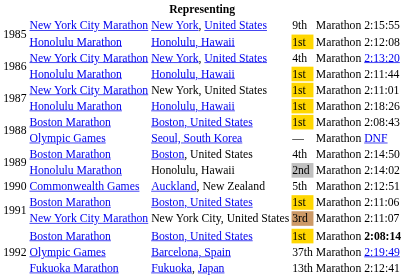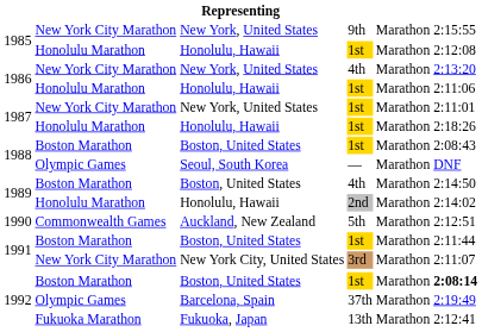 <table>
 <tr>
 <th colspan="6">Representing </th>
 </tr>
 <tr>
 <td rowspan=2>1985</td>
 <td><a href='#'>New York City Marathon</a></td>
 <td><a href='#'>New York</a>, <a href='#'>United States</a></td>
 <td>9th</td>
 <td>Marathon</td>
 <td>2:15:55</td>
 </tr>
 <tr>
 <td><a href='#'>Honolulu Marathon</a></td>
 <td><a href='#'>Honolulu, Hawaii</a></td>
 <td bgcolor="gold">1st</td>
 <td>Marathon</td>
 <td>2:12:08</td>
 </tr>
 <tr>
 <td rowspan=2>1986</td>
 <td><a href='#'>New York City Marathon</a></td>
 <td><a href='#'>New York</a>, <a href='#'>United States</a></td>
 <td>4th</td>
 <td>Marathon</td>
 <td><a href='#'>2:13:20</a></td>
 </tr>
 <tr>
 <td><a href='#'>Honolulu Marathon</a></td>
 <td><a href='#'>Honolulu, Hawaii</a></td>
 <td bgcolor="gold">1st</td>
 <td>Marathon</td>
-<td>2:11:44</td>
+<td>2:11:06</td>
 </tr>
 <tr>
 <td rowspan=2>1987</td>
 <td><a href='#'>New York City Marathon</a></td>
 <td>New York, United States</td>
 <td bgcolor="gold">1st</td>
 <td>Marathon</td>
 <td>2:11:01</td>
 </tr>
 <tr>
 <td><a href='#'>Honolulu Marathon</a></td>
 <td><a href='#'>Honolulu, Hawaii</a></td>
 <td bgcolor="gold">1st</td>
 <td>Marathon</td>
 <td>2:18:26</td>
 </tr>
 <tr>
 <td rowspan=2>1988</td>
 <td><a href='#'>Boston Marathon</a></td>
 <td><a href='#'>Boston, United States</a></td>
 <td bgcolor="gold">1st</td>
 <td>Marathon</td>
 <td>2:08:43</td>
 </tr>
 <tr>
 <td><a href='#'>Olympic Games</a></td>
 <td><a href='#'>Seoul, South Korea</a></td>
 <td>—</td>
 <td>Marathon</td>
 <td><a href='#'>DNF</a></td>
 </tr>
 <tr>
 <td rowspan=2>1989</td>
 <td><a href='#'>Boston Marathon</a></td>
 <td><a href='#'>Boston</a>, United States</td>
 <td>4th</td>
 <td>Marathon</td>
 <td>2:14:50</td>
 </tr>
 <tr>
 <td><a href='#'>Honolulu Marathon</a></td>
 <td>Honolulu, Hawaii</td>
 <td bgcolor="silver">2nd</td>
 <td>Marathon</td>
 <td>2:14:02</td>
 </tr>
 <tr>
 <td>1990</td>
 <td><a href='#'>Commonwealth Games</a></td>
 <td><a href='#'>Auckland</a>, New Zealand</td>
 <td>5th</td>
 <td>Marathon</td>
 <td>2:12:51</td>
 </tr>
 <tr>
 <td rowspan=2>1991</td>
 <td><a href='#'>Boston Marathon</a></td>
 <td><a href='#'>Boston, United States</a></td>
 <td bgcolor="gold">1st</td>
 <td>Marathon</td>
-<td>2:11:06</td>
+<td>2:11:44</td>
 </tr>
 <tr>
 <td><a href='#'>New York City Marathon</a></td>
 <td>New York City, United States</td>
 <td bgcolor="cc9966">3rd</td>
 <td>Marathon</td>
 <td>2:11:07</td>
 </tr>
 <tr>
 </tr>
 <tr>
 <td rowspan=3>1992</td>
 <td><a href='#'>Boston Marathon</a></td>
 <td><a href='#'>Boston, United States</a></td>
 <td bgcolor="gold">1st</td>
 <td>Marathon</td>
 <td><strong>2:08:14</strong></td>
 </tr>
 <tr>
 <td><a href='#'>Olympic Games</a></td>
 <td><a href='#'>Barcelona, Spain</a></td>
 <td>37th</td>
 <td>Marathon</td>
 <td><a href='#'>2:19:49</a></td>
 </tr>
 <tr>
 <td><a href='#'>Fukuoka Marathon</a></td>
 <td><a href='#'>Fukuoka</a>, <a href='#'>Japan</a></td>
 <td>13th</td>
 <td>Marathon</td>
 <td>2:12:41</td>
 </tr>
 </table>
